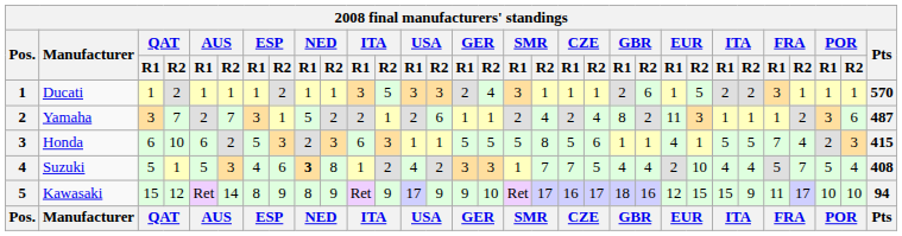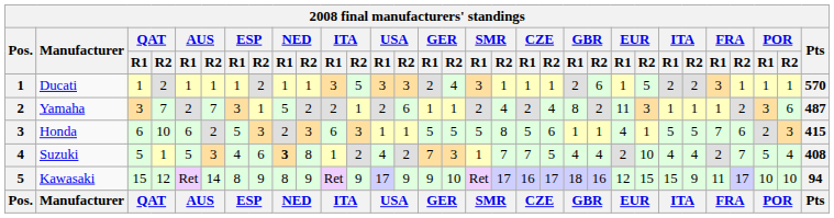 <table class="wikitable" style="font-size: 85%; text-align: center">
 <tr>
 <th colspan=34>2008 final manufacturers' standings</th>
 </tr>
 <tr valign="top">
 <th valign="middle" rowspan=2>Pos.</th>
 <th valign="middle" rowspan=2>Manufacturer</th>
 <th colspan=2><a href='#'>QAT</a><br></th>
 <th colspan=2><a href='#'>AUS</a><br></th>
 <th colspan=2><a href='#'>ESP</a><br></th>
 <th colspan=2><a href='#'>NED</a><br></th>
 <th colspan=2><a href='#'>ITA</a><br></th>
 <th colspan=2><a href='#'>USA</a><br></th>
 <th colspan=2><a href='#'>GER</a><br></th>
 <th colspan=2><a href='#'>SMR</a><br></th>
 <th colspan=2><a href='#'>CZE</a><br></th>
 <th colspan=2><a href='#'>GBR</a><br></th>
 <th colspan=2><a href='#'>EUR</a><br></th>
 <th colspan=2><a href='#'>ITA</a><br></th>
 <th colspan=2><a href='#'>FRA</a><br></th>
 <th colspan=2><a href='#'>POR</a><br></th>
 <th valign="middle" rowspan=2>Pts</th>
 </tr>
 <tr>
 <th>R1</th>
 <th>R2</th>
 <th>R1</th>
 <th>R2</th>
 <th>R1</th>
 <th>R2</th>
 <th>R1</th>
 <th>R2</th>
 <th>R1</th>
 <th>R2</th>
 <th>R1</th>
 <th>R2</th>
 <th>R1</th>
 <th>R2</th>
 <th>R1</th>
 <th>R2</th>
 <th>R1</th>
 <th>R2</th>
 <th>R1</th>
 <th>R2</th>
 <th>R1</th>
 <th>R2</th>
 <th>R1</th>
 <th>R2</th>
 <th>R1</th>
 <th>R2</th>
 <th>R1</th>
 <th>R2</th>
 </tr>
 <tr>
 <th>1</th>
 <td align="left"> <a href='#'>Ducati</a></td>
 <td style="background:#ffffbf;">1</td>
 <td style="background:#dfdfdf;">2</td>
 <td style="background:#ffffbf;">1</td>
 <td style="background:#ffffbf;">1</td>
 <td style="background:#ffffbf;">1</td>
 <td style="background:#dfdfdf;">2</td>
 <td style="background:#ffffbf;">1</td>
 <td style="background:#ffffbf;">1</td>
 <td style="background:#ffdf9f;">3</td>
 <td style="background:#dfffdf;">5</td>
 <td style="background:#ffdf9f;">3</td>
 <td style="background:#ffdf9f;">3</td>
 <td style="background:#dfdfdf;">2</td>
 <td style="background:#dfffdf;">4</td>
 <td style="background:#ffdf9f;">3</td>
 <td style="background:#ffffbf;">1</td>
 <td style="background:#ffffbf;">1</td>
 <td style="background:#ffffbf;">1</td>
 <td style="background:#dfdfdf;">2</td>
 <td style="background:#dfffdf;">6</td>
 <td style="background:#ffffbf;">1</td>
 <td style="background:#dfffdf;">5</td>
 <td style="background:#dfdfdf;">2</td>
 <td style="background:#dfdfdf;">2</td>
 <td style="background:#ffdf9f;">3</td>
 <td style="background:#ffffbf;">1</td>
 <td style="background:#ffffbf;">1</td>
 <td style="background:#ffffbf;">1</td>
 <th>570</th>
 </tr>
 <tr>
 <th>2</th>
 <td align="left"> <a href='#'>Yamaha</a></td>
 <td style="background:#ffdf9f;">3</td>
 <td style="background:#dfffdf;">7</td>
 <td style="background:#dfdfdf;">2</td>
 <td style="background:#dfffdf;">7</td>
 <td style="background:#ffdf9f;">3</td>
 <td style="background:#ffffbf;">1</td>
 <td style="background:#dfffdf;">5</td>
 <td style="background:#dfdfdf;">2</td>
 <td style="background:#dfdfdf;">2</td>
 <td style="background:#ffffbf;">1</td>
 <td style="background:#dfdfdf;">2</td>
 <td style="background:#dfffdf;">6</td>
 <td style="background:#ffffbf;">1</td>
 <td style="background:#ffffbf;">1</td>
 <td style="background:#dfdfdf;">2</td>
 <td style="background:#dfffdf;">4</td>
 <td style="background:#dfdfdf;">2</td>
 <td style="background:#dfffdf;">4</td>
 <td style="background:#dfffdf;">8</td>
 <td style="background:#dfdfdf;">2</td>
 <td style="background:#dfffdf;">11</td>
 <td style="background:#ffdf9f;">3</td>
 <td style="background:#ffffbf;">1</td>
 <td style="background:#ffffbf;">1</td>
 <td style="background:#ffffbf;">1</td>
 <td style="background:#dfdfdf;">2</td>
 <td style="background:#ffdf9f;">3</td>
 <td style="background:#dfffdf;">6</td>
 <th>487</th>
 </tr>
 <tr>
 <th>3</th>
 <td align="left"> <a href='#'>Honda</a></td>
 <td style="background:#dfffdf;">6</td>
 <td style="background:#dfffdf;">10</td>
 <td style="background:#dfffdf;">6</td>
 <td style="background:#dfdfdf;">2</td>
 <td style="background:#dfffdf;">5</td>
 <td style="background:#ffdf9f;">3</td>
 <td style="background:#dfdfdf;">2</td>
 <td style="background:#ffdf9f;">3</td>
 <td style="background:#dfffdf;">6</td>
 <td style="background:#ffdf9f;">3</td>
 <td style="background:#ffffbf;">1</td>
 <td style="background:#ffffbf;">1</td>
 <td style="background:#dfffdf;">5</td>
 <td style="background:#dfffdf;">5</td>
 <td style="background:#dfffdf;">5</td>
 <td style="background:#dfffdf;">8</td>
 <td style="background:#dfffdf;">5</td>
 <td style="background:#dfffdf;">6</td>
 <td style="background:#ffffbf;">1</td>
 <td style="background:#ffffbf;">1</td>
 <td style="background:#dfffdf;">4</td>
 <td style="background:#ffffbf;">1</td>
 <td style="background:#dfffdf;">5</td>
 <td style="background:#dfffdf;">5</td>
 <td style="background:#dfffdf;">7</td>
-<td style="background:#dfffdf;">4</td>
+<td style="background:#dfffdf;">6</td>
 <td style="background:#dfdfdf;">2</td>
 <td style="background:#ffdf9f;">3</td>
 <th>415</th>
 </tr>
 <tr>
 <th>4</th>
 <td align="left"> <a href='#'>Suzuki</a></td>
 <td style="background:#dfffdf;">5</td>
 <td style="background:#ffffbf;">1</td>
 <td style="background:#dfffdf;">5</td>
 <td style="background:#ffdf9f;">3</td>
 <td style="background:#dfffdf;">4</td>
 <td style="background:#dfffdf;">6</td>
 <td style="background:#ffdf9f;"><strong>3</strong></td>
 <td style="background:#dfffdf;">8</td>
 <td style="background:#ffffbf;">1</td>
 <td style="background:#dfdfdf;">2</td>
 <td style="background:#dfffdf;">4</td>
 <td style="background:#dfdfdf;">2</td>
-<td style="background:#ffdf9f;">3</td>
+<td style="background:#ffdf9f;">7</td>
 <td style="background:#ffdf9f;">3</td>
 <td style="background:#ffffbf;">1</td>
 <td style="background:#dfffdf;">7</td>
 <td style="background:#dfffdf;">7</td>
 <td style="background:#dfffdf;">5</td>
 <td style="background:#dfffdf;">4</td>
 <td style="background:#dfffdf;">4</td>
 <td style="background:#dfdfdf;">2</td>
 <td style="background:#dfffdf;">10</td>
 <td style="background:#dfffdf;">4</td>
 <td style="background:#dfffdf;">4</td>
-<td style="background:#dfdfdf;">5</td>
+<td style="background:#dfdfdf;">2</td>
 <td style="background:#dfffdf;">7</td>
 <td style="background:#dfffdf;">5</td>
 <td style="background:#dfffdf;">4</td>
 <th>408</th>
 </tr>
 <tr>
 <th>5</th>
 <td align="left"> <a href='#'>Kawasaki</a></td>
 <td style="background:#dfffdf;">15</td>
 <td style="background:#dfffdf;">12</td>
 <td style="background:#efcfff;">Ret</td>
 <td style="background:#dfffdf;">14</td>
 <td style="background:#dfffdf;">8</td>
 <td style="background:#dfffdf;">9</td>
 <td style="background:#dfffdf;">8</td>
 <td style="background:#dfffdf;">9</td>
 <td style="background:#efcfff;">Ret</td>
 <td style="background:#dfffdf;">9</td>
 <td style="background:#cfcfff;">17</td>
 <td style="background:#dfffdf;">9</td>
 <td style="background:#dfffdf;">9</td>
 <td style="background:#dfffdf;">10</td>
 <td style="background:#efcfff;">Ret</td>
 <td style="background:#cfcfff;">17</td>
 <td style="background:#cfcfff;">16</td>
 <td style="background:#cfcfff;">17</td>
 <td style="background:#cfcfff;">18</td>
 <td style="background:#cfcfff;">16</td>
 <td style="background:#dfffdf;">12</td>
 <td style="background:#dfffdf;">15</td>
 <td style="background:#dfffdf;">15</td>
 <td style="background:#dfffdf;">9</td>
 <td style="background:#dfffdf;">11</td>
 <td style="background:#cfcfff;">17</td>
 <td style="background:#dfffdf;">10</td>
 <td style="background:#dfffdf;">10</td>
 <th>94</th>
 </tr>
 <tr valign="top">
 <th valign="middle">Pos.</th>
 <th valign="middle">Manufacturer</th>
 <th colspan=2><a href='#'>QAT</a><br></th>
 <th colspan=2><a href='#'>AUS</a><br></th>
 <th colspan=2><a href='#'>ESP</a><br></th>
 <th colspan=2><a href='#'>NED</a><br></th>
 <th colspan=2><a href='#'>ITA</a><br></th>
 <th colspan=2><a href='#'>USA</a><br></th>
 <th colspan=2><a href='#'>GER</a><br></th>
 <th colspan=2><a href='#'>SMR</a><br></th>
 <th colspan=2><a href='#'>CZE</a><br></th>
 <th colspan=2><a href='#'>GBR</a><br></th>
 <th colspan=2><a href='#'>EUR</a><br></th>
 <th colspan=2><a href='#'>ITA</a><br></th>
 <th colspan=2><a href='#'>FRA</a><br></th>
 <th colspan=2><a href='#'>POR</a><br></th>
 <th valign="middle">Pts</th>
 </tr>
 </table>
